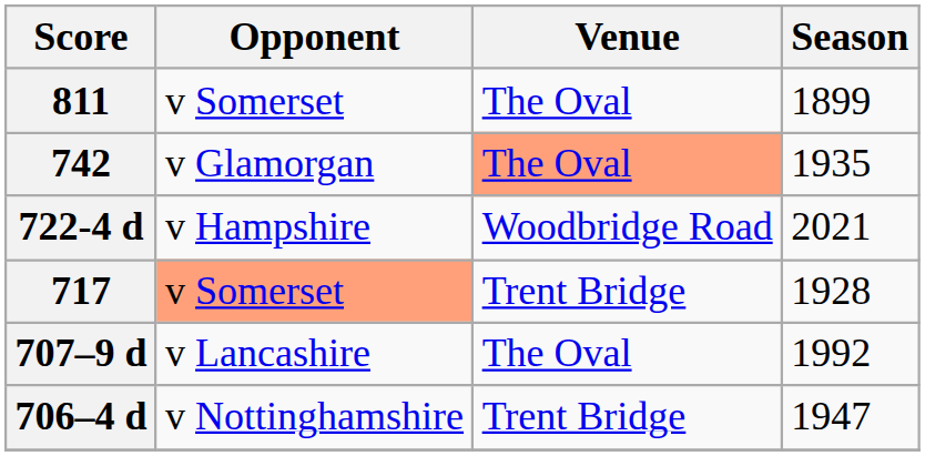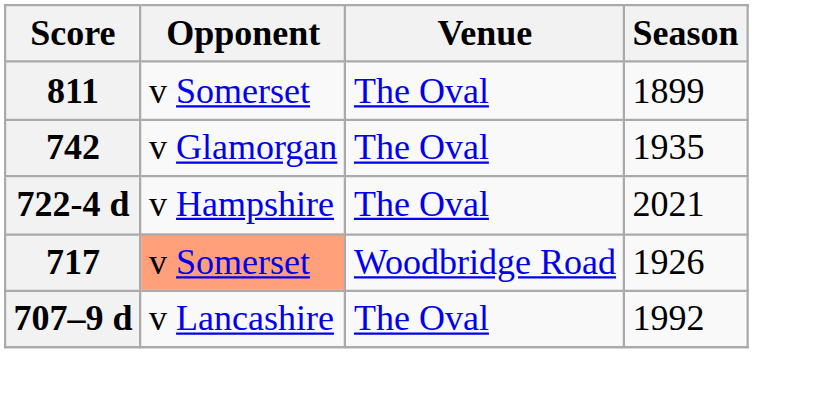 <table class="wikitable">
 <tr>
 <th>Score</th>
 <th>Opponent</th>
 <th>Venue</th>
 <th>Season</th>
 </tr>
 <tr>
 <th>811</th>
 <td>v <a href='#'>Somerset</a></td>
 <td><a href='#'>The Oval</a></td>
 <td>1899</td>
 </tr>
 <tr>
 <th>742</th>
 <td>v <a href='#'>Glamorgan</a></td>
-<td style="background: lightsalmon;"><a href='#'>The Oval</a></td>
+<td><a href='#'>The Oval</a></td>
 <td>1935</td>
 </tr>
 <tr>
 <th>722-4 d</th>
 <td>v <a href='#'>Hampshire</a></td>
-<td><a href='#'>Woodbridge Road</a></td>
+<td><a href='#'>The Oval</a></td>
 <td>2021</td>
 </tr>
 <tr>
 <th>717</th>
 <td style="background: lightsalmon;">v <a href='#'>Somerset</a></td>
-<td><a href='#'>Trent Bridge</a></td>
-<td>1928</td>
+<td><a href='#'>Woodbridge Road</a></td>
+<td>1926</td>
 </tr>
 <tr>
 <th>707–9 d</th>
 <td>v <a href='#'>Lancashire</a></td>
 <td><a href='#'>The Oval</a></td>
 <td>1992</td>
 </tr>
 <tr>
-<th>706–4 d</th>
-<td>v <a href='#'>Nottinghamshire</a></td>
-<td><a href='#'>Trent Bridge</a></td>
-<td>1947</td>
-</tr>
-<tr>
 </tr>
 </table>
